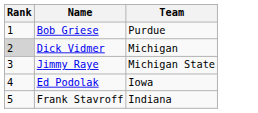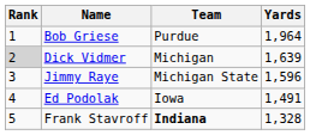 <table class="wikitable" style="font-size: 90%">
 <tr>
 <th>Rank</th>
 <th>Name</th>
 <th>Team</th>
+<th>Yards</th>
 </tr>
 <tr>
 <td>1</td>
 <td><a href='#'>Bob Griese</a></td>
 <td>Purdue</td>
+<td>1,964</td>
 </tr>
 <tr>
 <td style="background: lightgrey;">2</td>
 <td><a href='#'>Dick Vidmer</a></td>
 <td>Michigan</td>
+<td>1,639</td>
 </tr>
 <tr>
 <td>3</td>
 <td><a href='#'>Jimmy Raye</a></td>
 <td>Michigan State</td>
+<td>1,596</td>
 </tr>
 <tr>
 <td>4</td>
 <td><a href='#'>Ed Podolak</a></td>
 <td>Iowa</td>
+<td>1,491</td>
 </tr>
 <tr>
 <td>5</td>
 <td>Frank Stavroff</td>
-<td>Indiana</td>
+<td><strong>Indiana</strong></td>
+<td>1,328</td>
 </tr>
 </table>
